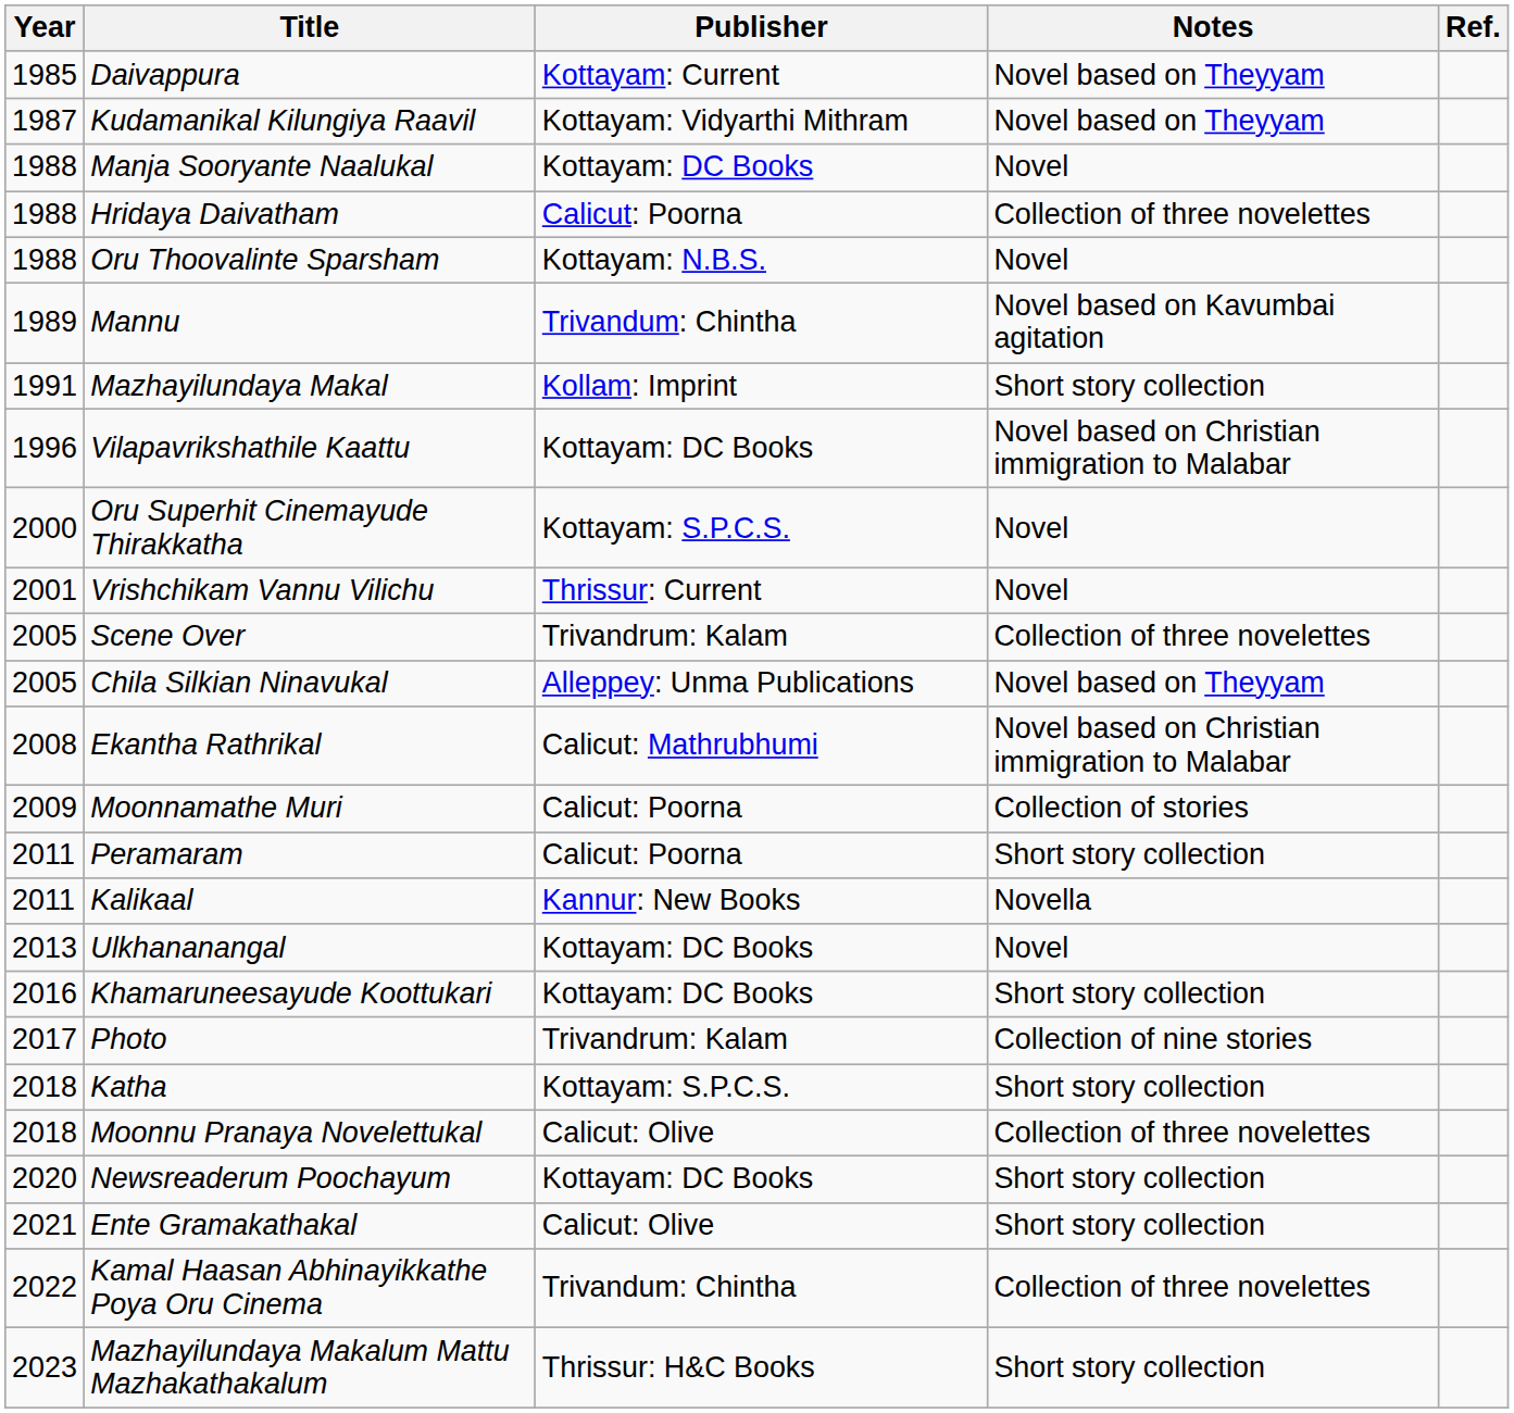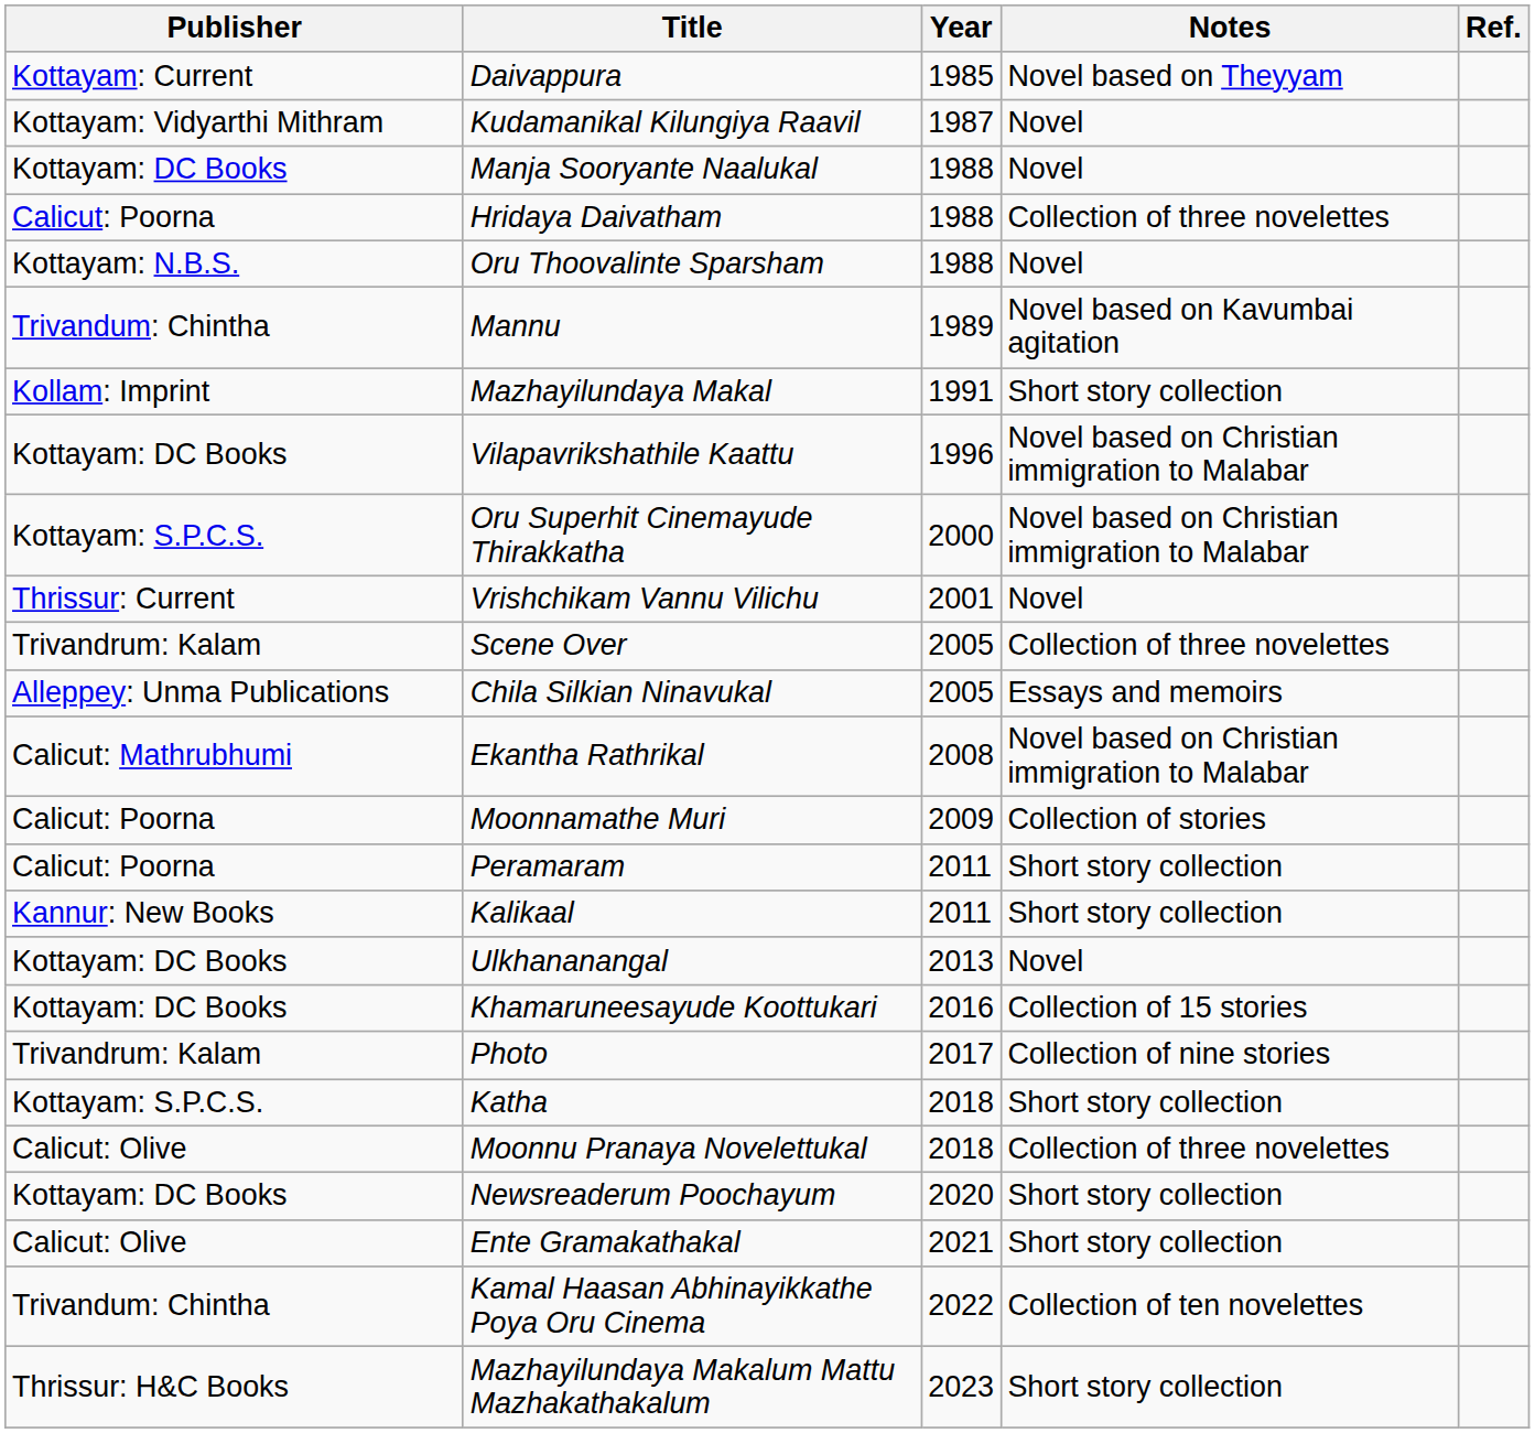 <table class="wikitable">
 <tr>
+<th ! style=width:15em>Publisher</th>
+<th ! style=width:15em>Title</th>
 <th>Year</th>
-<th ! style=width:15em>Title</th>
-<th ! style=width:15em>Publisher</th>
 <th ! style=width:15em>Notes</th>
 <th>Ref.</th>
 </tr>
 <tr>
+<td><a href='#'>Kottayam</a>: Current</td>
+<td><em>Daivappura</em></td>
 <td>1985</td>
-<td><em>Daivappura</em></td>
-<td><a href='#'>Kottayam</a>: Current</td>
 <td>Novel based on <a href='#'>Theyyam</a></td>
 <td></td>
 </tr>
 <tr>
+<td>Kottayam: Vidyarthi Mithram</td>
+<td><em>Kudamanikal Kilungiya Raavil</em></td>
 <td>1987</td>
-<td><em>Kudamanikal Kilungiya Raavil</em></td>
-<td>Kottayam: Vidyarthi Mithram</td>
-<td>Novel based on <a href='#'>Theyyam</a></td>
-<td></td>
-</tr>
-<tr>
-<td>1988</td>
-<td><em>Manja Sooryante Naalukal</em></td>
-<td>Kottayam: <a href='#'>DC Books</a></td>
 <td>Novel</td>
 <td></td>
 </tr>
 <tr>
+<td>Kottayam: <a href='#'>DC Books</a></td>
+<td><em>Manja Sooryante Naalukal</em></td>
 <td>1988</td>
+<td>Novel</td>
+<td></td>
+</tr>
+<tr>
+<td><a href='#'>Calicut</a>: Poorna</td>
 <td><em>Hridaya Daivatham</em></td>
-<td><a href='#'>Calicut</a>: Poorna</td>
+<td>1988</td>
 <td>Collection of three novelettes</td>
 <td></td>
 </tr>
 <tr>
+<td>Kottayam: <a href='#'>N.B.S.</a></td>
+<td><em>Oru Thoovalinte Sparsham</em></td>
 <td>1988</td>
-<td><em>Oru Thoovalinte Sparsham</em></td>
-<td>Kottayam: <a href='#'>N.B.S.</a></td>
 <td>Novel</td>
 <td></td>
 </tr>
 <tr>
+<td><a href='#'>Trivandum</a>: Chintha</td>
+<td><em>Mannu</em></td>
 <td>1989</td>
-<td><em>Mannu</em></td>
-<td><a href='#'>Trivandum</a>: Chintha</td>
 <td>Novel based on Kavumbai agitation</td>
 <td></td>
 </tr>
 <tr>
+<td><a href='#'>Kollam</a>: Imprint</td>
+<td><em>Mazhayilundaya Makal</em></td>
 <td>1991</td>
-<td><em>Mazhayilundaya Makal</em></td>
-<td><a href='#'>Kollam</a>: Imprint</td>
 <td>Short story collection</td>
 <td></td>
 </tr>
 <tr>
+<td>Kottayam: DC Books</td>
+<td><em>Vilapavrikshathile Kaattu</em></td>
 <td>1996</td>
-<td><em>Vilapavrikshathile Kaattu</em></td>
-<td>Kottayam: DC Books</td>
 <td>Novel based on Christian immigration to Malabar</td>
 <td></td>
 </tr>
 <tr>
+<td>Kottayam: <a href='#'>S.P.C.S.</a></td>
+<td><em>Oru Superhit Cinemayude Thirakkatha</em></td>
 <td>2000</td>
-<td><em>Oru Superhit Cinemayude Thirakkatha</em></td>
-<td>Kottayam: <a href='#'>S.P.C.S.</a></td>
+<td>Novel based on Christian immigration to Malabar</td>
+<td></td>
+</tr>
+<tr>
+<td><a href='#'>Thrissur</a>: Current</td>
+<td><em>Vrishchikam Vannu Vilichu</em></td>
+<td>2001</td>
 <td>Novel</td>
 <td></td>
 </tr>
 <tr>
-<td>2001</td>
-<td><em>Vrishchikam Vannu Vilichu</em></td>
-<td><a href='#'>Thrissur</a>: Current</td>
+<td>Trivandrum: Kalam</td>
+<td><em>Scene Over</em></td>
+<td>2005</td>
+<td>Collection of three novelettes</td>
+<td></td>
+</tr>
+<tr>
+<td><a href='#'>Alleppey</a>: Unma Publications</td>
+<td><em>Chila Silkian Ninavukal</em></td>
+<td>2005</td>
+<td>Essays and memoirs</td>
+<td></td>
+</tr>
+<tr>
+<td>Calicut: <a href='#'>Mathrubhumi</a></td>
+<td><em>Ekantha Rathrikal</em></td>
+<td>2008</td>
+<td>Novel based on Christian immigration to Malabar</td>
+<td></td>
+</tr>
+<tr>
+<td>Calicut: Poorna</td>
+<td><em>Moonnamathe Muri</em></td>
+<td>2009</td>
+<td>Collection of stories</td>
+<td></td>
+</tr>
+<tr>
+<td>Calicut: Poorna</td>
+<td><em>Peramaram</em></td>
+<td>2011</td>
+<td>Short story collection</td>
+<td></td>
+</tr>
+<tr>
+<td><a href='#'>Kannur</a>: New Books</td>
+<td><em>Kalikaal</em></td>
+<td>2011</td>
+<td>Short story collection</td>
+<td></td>
+</tr>
+<tr>
+<td>Kottayam: DC Books</td>
+<td><em>Ulkhananangal</em></td>
+<td>2013</td>
 <td>Novel</td>
 <td></td>
 </tr>
 <tr>
-<td>2005</td>
-<td><em>Scene Over</em></td>
+<td>Kottayam: DC Books</td>
+<td><em>Khamaruneesayude Koottukari</em></td>
+<td>2016</td>
+<td>Collection of 15 stories</td>
+<td></td>
+</tr>
+<tr>
 <td>Trivandrum: Kalam</td>
+<td><em>Photo</em></td>
+<td>2017</td>
+<td>Collection of nine stories</td>
+<td></td>
+</tr>
+<tr>
+<td>Kottayam: S.P.C.S.</td>
+<td><em>Katha</em></td>
+<td>2018</td>
+<td>Short story collection</td>
+<td></td>
+</tr>
+<tr>
+<td>Calicut: Olive</td>
+<td><em>Moonnu Pranaya Novelettukal</em></td>
+<td>2018</td>
 <td>Collection of three novelettes</td>
 <td></td>
 </tr>
 <tr>
-<td>2005</td>
-<td><em>Chila Silkian Ninavukal</em></td>
-<td><a href='#'>Alleppey</a>: Unma Publications</td>
-<td>Novel based on <a href='#'>Theyyam</a></td>
-<td></td>
-</tr>
-<tr>
-<td>2008</td>
-<td><em>Ekantha Rathrikal</em></td>
-<td>Calicut: <a href='#'>Mathrubhumi</a></td>
-<td>Novel based on Christian immigration to Malabar</td>
-<td></td>
-</tr>
-<tr>
-<td>2009</td>
-<td><em>Moonnamathe Muri</em></td>
-<td>Calicut: Poorna</td>
-<td>Collection of stories</td>
-<td></td>
-</tr>
-<tr>
-<td>2011</td>
-<td><em>Peramaram</em></td>
-<td>Calicut: Poorna</td>
+<td>Kottayam: DC Books</td>
+<td><em>Newsreaderum Poochayum</em></td>
+<td>2020</td>
 <td>Short story collection</td>
 <td></td>
 </tr>
 <tr>
-<td>2011</td>
-<td><em>Kalikaal</em></td>
-<td><a href='#'>Kannur</a>: New Books</td>
-<td>Novella</td>
-<td></td>
-</tr>
-<tr>
-<td>2013</td>
-<td><em>Ulkhananangal</em></td>
-<td>Kottayam: DC Books</td>
-<td>Novel</td>
-<td></td>
-</tr>
-<tr>
-<td>2016</td>
-<td><em>Khamaruneesayude Koottukari</em></td>
-<td>Kottayam: DC Books</td>
+<td>Calicut: Olive</td>
+<td><em>Ente Gramakathakal</em></td>
+<td>2021</td>
 <td>Short story collection</td>
 <td></td>
 </tr>
 <tr>
-<td>2017</td>
-<td><em>Photo</em></td>
-<td>Trivandrum: Kalam</td>
-<td>Collection of nine stories</td>
+<td>Trivandum: Chintha</td>
+<td><em>Kamal Haasan Abhinayikkathe Poya Oru Cinema</em></td>
+<td>2022</td>
+<td>Collection of ten novelettes</td>
 <td></td>
 </tr>
 <tr>
-<td>2018</td>
-<td><em>Katha</em></td>
-<td>Kottayam: S.P.C.S.</td>
-<td>Short story collection</td>
-<td></td>
-</tr>
-<tr>
-<td>2018</td>
-<td><em>Moonnu Pranaya Novelettukal</em></td>
-<td>Calicut: Olive</td>
-<td>Collection of three novelettes</td>
-<td></td>
-</tr>
-<tr>
-<td>2020</td>
-<td><em>Newsreaderum Poochayum</em></td>
-<td>Kottayam: DC Books</td>
-<td>Short story collection</td>
-<td></td>
-</tr>
-<tr>
-<td>2021</td>
-<td><em>Ente Gramakathakal</em></td>
-<td>Calicut: Olive</td>
-<td>Short story collection</td>
-<td></td>
-</tr>
-<tr>
-<td>2022</td>
-<td><em>Kamal Haasan Abhinayikkathe Poya Oru Cinema</em></td>
-<td>Trivandum: Chintha</td>
-<td>Collection of three novelettes</td>
-<td></td>
-</tr>
-<tr>
+<td>Thrissur: H&C Books</td>
+<td><em>Mazhayilundaya Makalum Mattu Mazhakathakalum</em></td>
 <td>2023</td>
-<td><em>Mazhayilundaya Makalum Mattu Mazhakathakalum</em></td>
-<td>Thrissur: H&C Books</td>
 <td>Short story collection</td>
 <td></td>
 </tr>
 </table>
